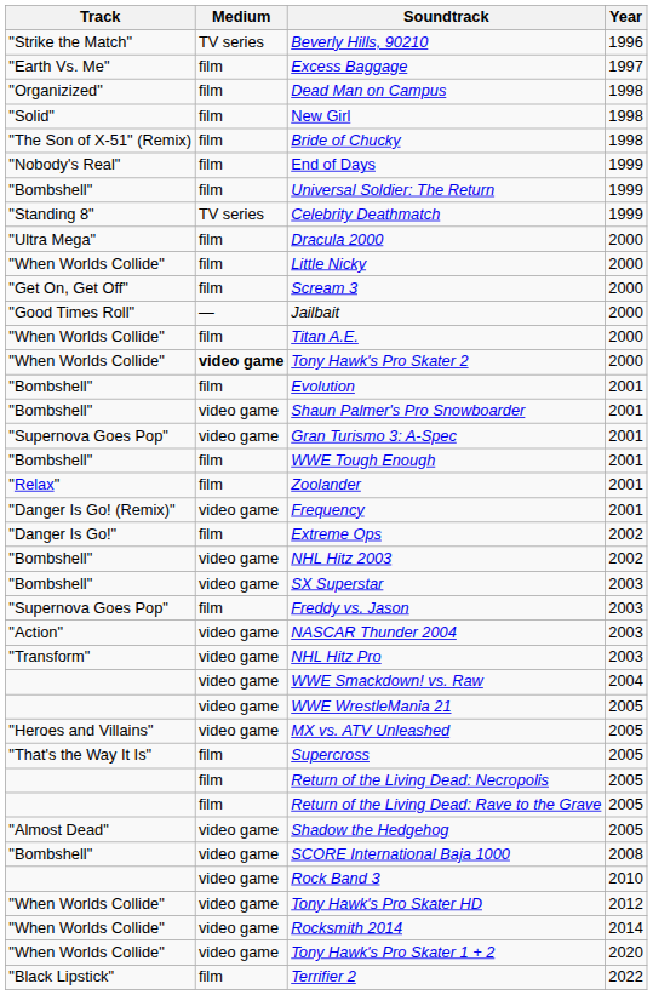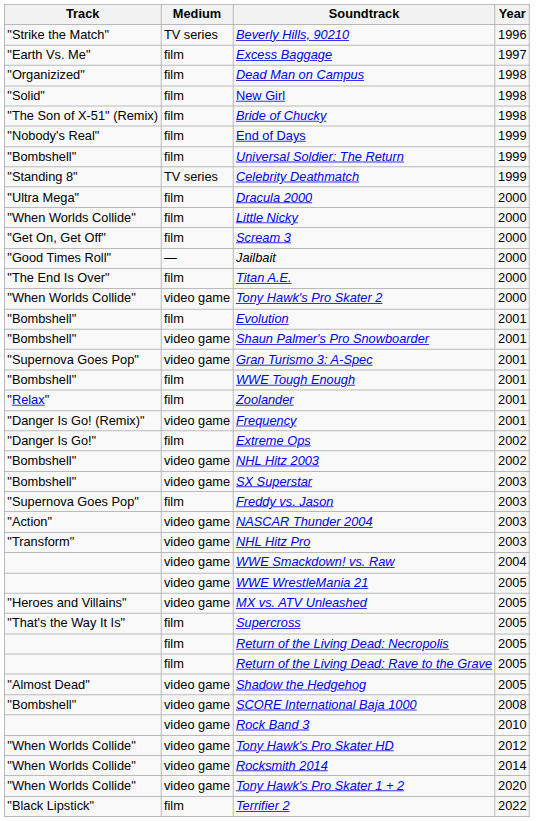 <table class="wikitable sortable">
 <tr>
 <th>Track</th>
 <th>Medium</th>
 <th>Soundtrack</th>
 <th>Year</th>
 </tr>
 <tr>
 <td>"Strike the Match"</td>
 <td>TV series</td>
 <td><em><a href='#'>Beverly Hills, 90210</a></em></td>
 <td>1996</td>
 </tr>
 <tr>
 <td>"Earth Vs. Me"</td>
 <td>film</td>
 <td><em><a href='#'>Excess Baggage</a></em></td>
 <td>1997</td>
 </tr>
 <tr>
 <td>"Organizized"</td>
 <td>film</td>
 <td><em><a href='#'>Dead Man on Campus</a></em></td>
 <td>1998</td>
 </tr>
 <tr>
 <td>"Solid"</td>
 <td>film</td>
 <td><a href='#'>New Girl</a></td>
 <td>1998</td>
 </tr>
 <tr>
 <td>"The Son of X-51" (Remix)</td>
 <td>film</td>
 <td><em><a href='#'>Bride of Chucky</a></em></td>
 <td>1998</td>
 </tr>
 <tr>
 <td>"Nobody's Real"</td>
 <td>film</td>
 <td><a href='#'>End of Days</a></td>
 <td>1999</td>
 </tr>
 <tr>
 <td>"Bombshell"</td>
 <td>film</td>
 <td><em><a href='#'>Universal Soldier: The Return</a></em></td>
 <td>1999</td>
 </tr>
 <tr>
 <td>"Standing 8"</td>
 <td>TV series</td>
 <td><em><a href='#'>Celebrity Deathmatch</a></em></td>
 <td>1999</td>
 </tr>
 <tr>
 <td>"Ultra Mega"</td>
 <td>film</td>
 <td><em><a href='#'>Dracula 2000</a></em></td>
 <td>2000</td>
 </tr>
 <tr>
 <td>"When Worlds Collide"</td>
 <td>film</td>
 <td><em><a href='#'>Little Nicky</a></em></td>
 <td>2000</td>
 </tr>
 <tr>
 <td>"Get On, Get Off"</td>
 <td>film</td>
 <td><em><a href='#'>Scream 3</a></em></td>
 <td>2000</td>
 </tr>
 <tr>
 <td>"Good Times Roll"</td>
 <td>—</td>
 <td><em>Jailbait</em></td>
 <td>2000</td>
 </tr>
 <tr>
-<td>"When Worlds Collide"</td>
+<td>"The End Is Over"</td>
 <td>film</td>
 <td><em><a href='#'>Titan A.E.</a></em></td>
 <td>2000</td>
 </tr>
 <tr>
 <td>"When Worlds Collide"</td>
-<td><strong>video game</strong></td>
+<td>video game</td>
 <td><em><a href='#'>Tony Hawk's Pro Skater 2</a></em></td>
 <td>2000</td>
 </tr>
 <tr>
 <td>"Bombshell"</td>
 <td>film</td>
 <td><em><a href='#'>Evolution</a></em></td>
 <td>2001</td>
 </tr>
 <tr>
 <td>"Bombshell"</td>
 <td>video game</td>
 <td><em><a href='#'>Shaun Palmer's Pro Snowboarder</a></em></td>
 <td>2001</td>
 </tr>
 <tr>
 <td>"Supernova Goes Pop"</td>
 <td>video game</td>
 <td><em><a href='#'>Gran Turismo 3: A-Spec</a></em></td>
 <td>2001</td>
 </tr>
 <tr>
 <td>"Bombshell"</td>
 <td>film</td>
 <td><em><a href='#'>WWE Tough Enough</a></em></td>
 <td>2001</td>
 </tr>
 <tr>
 <td>"<a href='#'>Relax</a>"</td>
 <td>film</td>
 <td><em><a href='#'>Zoolander</a></em></td>
 <td>2001</td>
 </tr>
 <tr>
 <td>"Danger Is Go! (Remix)"</td>
 <td>video game</td>
 <td><em><a href='#'>Frequency</a></em></td>
 <td>2001</td>
 </tr>
 <tr>
 <td>"Danger Is Go!"</td>
 <td>film</td>
 <td><em><a href='#'>Extreme Ops</a></em></td>
 <td>2002</td>
 </tr>
 <tr>
 <td>"Bombshell"</td>
 <td>video game</td>
 <td><em><a href='#'>NHL Hitz 2003</a></em></td>
 <td>2002</td>
 </tr>
 <tr>
 <td>"Bombshell"</td>
 <td>video game</td>
 <td><em><a href='#'>SX Superstar</a></em></td>
 <td>2003</td>
 </tr>
 <tr>
 <td>"Supernova Goes Pop"</td>
 <td>film</td>
 <td><em><a href='#'>Freddy vs. Jason</a></em></td>
 <td>2003</td>
 </tr>
 <tr>
 <td>"Action"</td>
 <td>video game</td>
 <td><em><a href='#'>NASCAR Thunder 2004</a></em></td>
 <td>2003</td>
 </tr>
 <tr>
 <td>"Transform"</td>
 <td>video game</td>
 <td><em><a href='#'>NHL Hitz Pro</a></em></td>
 <td>2003</td>
 </tr>
 <tr>
 <td></td>
 <td>video game</td>
 <td><em><a href='#'>WWE Smackdown! vs. Raw</a></em></td>
 <td>2004</td>
 </tr>
 <tr>
 <td></td>
 <td>video game</td>
 <td><em><a href='#'>WWE WrestleMania 21</a></em></td>
 <td>2005</td>
 </tr>
 <tr>
 <td>"Heroes and Villains"</td>
 <td>video game</td>
 <td><em><a href='#'>MX vs. ATV Unleashed</a></em></td>
 <td>2005</td>
 </tr>
 <tr>
 <td>"That's the Way It Is"</td>
 <td>film</td>
 <td><em><a href='#'>Supercross</a></em></td>
 <td>2005</td>
 </tr>
 <tr>
 <td></td>
 <td>film</td>
 <td><em><a href='#'>Return of the Living Dead: Necropolis</a></em></td>
 <td>2005</td>
 </tr>
 <tr>
 <td></td>
 <td>film</td>
 <td><em><a href='#'>Return of the Living Dead: Rave to the Grave</a></em></td>
 <td>2005</td>
 </tr>
 <tr>
 <td>"Almost Dead"</td>
 <td>video game</td>
 <td><em><a href='#'>Shadow the Hedgehog</a></em></td>
 <td>2005</td>
 </tr>
 <tr>
 <td>"Bombshell"</td>
 <td>video game</td>
 <td><em><a href='#'>SCORE International Baja 1000</a></em></td>
 <td>2008</td>
 </tr>
 <tr>
 <td></td>
 <td>video game</td>
 <td><em><a href='#'>Rock Band 3</a></em></td>
 <td>2010</td>
 </tr>
 <tr>
 <td>"When Worlds Collide"</td>
 <td>video game</td>
 <td><em><a href='#'>Tony Hawk's Pro Skater HD</a></em></td>
 <td>2012</td>
 </tr>
 <tr>
 <td>"When Worlds Collide"</td>
 <td>video game</td>
 <td><em><a href='#'>Rocksmith 2014</a></em></td>
 <td>2014</td>
 </tr>
 <tr>
 <td>"When Worlds Collide"</td>
 <td>video game</td>
 <td><em><a href='#'>Tony Hawk's Pro Skater 1 + 2</a></em></td>
 <td>2020</td>
 </tr>
 <tr>
 <td>"Black Lipstick"</td>
 <td>film</td>
 <td><em><a href='#'>Terrifier 2</a></em></td>
 <td>2022</td>
 </tr>
 </table>
